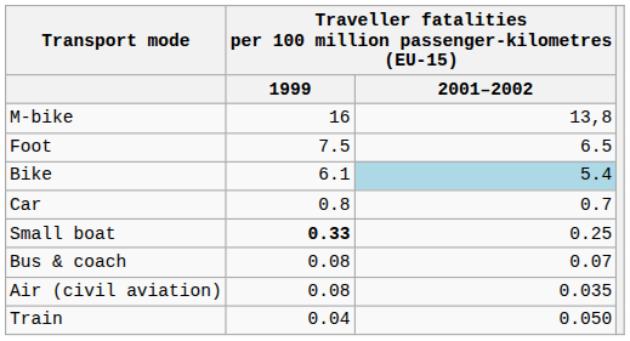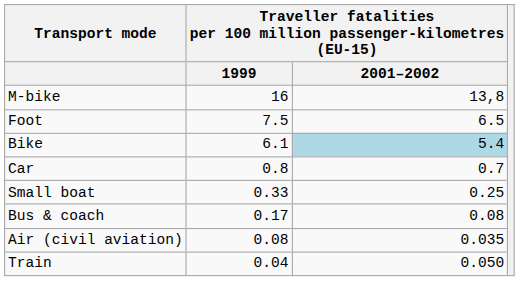 <table class="wikitable">
 <tr>
 <th>Transport mode</th>
 <th colspan=2>Traveller fatalities<br> per 100 million passenger-kilometres<br> (EU-15)</th>
 <th rowspan = "10"></th>
 </tr>
 <tr>
 <th></th>
 <th>1999</th>
 <th align=right>2001–2002</th>
 </tr>
 <tr>
 <td>M-bike</td>
 <td align=right>16</td>
 <td align=right>13,8</td>
 </tr>
 <tr>
 <td>Foot</td>
 <td align=right>7.5</td>
 <td style="text-align:right;">6.5</td>
 </tr>
 <tr>
 <td>Bike</td>
 <td align=right>6.1</td>
 <td style="background: lightblue; text-align:right;">5.4</td>
 </tr>
 <tr>
 <td>Car</td>
 <td align=right>0.8</td>
 <td style="text-align:right;">0.7</td>
 </tr>
 <tr>
 <td>Small boat</td>
-<td align=right><strong>0.33</strong></td>
+<td align=right>0.33</td>
 <td style="text-align:right;">0.25</td>
 </tr>
 <tr>
 <td>Bus & coach</td>
+<td style="text-align:right;">0.17</td>
 <td style="text-align:right;">0.08</td>
-<td style="text-align:right;">0.07</td>
 </tr>
 <tr>
 <td>Air (civil aviation)</td>
 <td align=right>0.08</td>
 <td style="text-align:right;">0.035</td>
 </tr>
 <tr>
 <td>Train</td>
 <td align=right>0.04</td>
 <td style="text-align:right;">0.050</td>
 </tr>
 </table>
